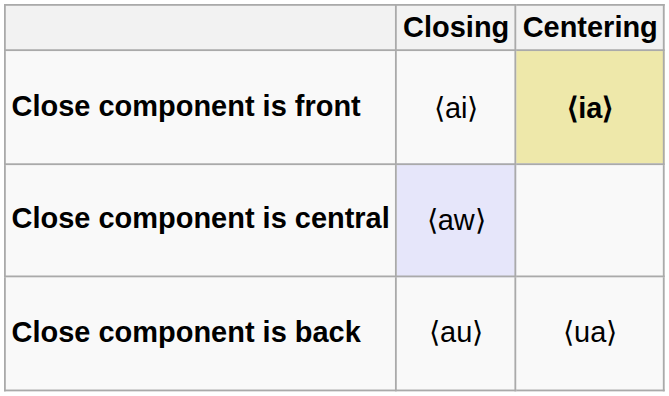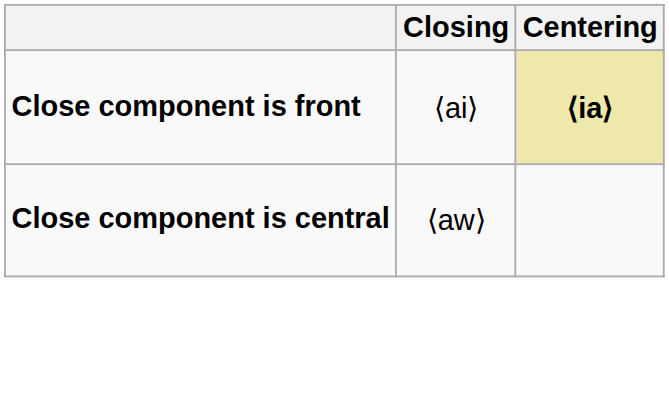 <table class="wikitable">
 <tr>
 <th></th>
 <th>Closing</th>
 <th>Centering</th>
 </tr>
 <tr>
 <td><strong>Close component is front</strong></td>
 <td align=center><br> ⟨ai⟩ <br><br><big></big></td>
 <td style="background:#eee8aa; text-align:center;"><strong><br> ⟨ia⟩ <br><br><big></big></strong></td>
 </tr>
 <tr>
 <td><strong>Close component is central</strong></td>
-<td align=center style="background: lavender;"><br> ⟨aw⟩ <br><br><big></big></td>
+<td align=center><br> ⟨aw⟩ <br><br><big></big></td>
 <td></td>
 </tr>
-<tr>
-<td><strong>Close component is back</strong></td>
-<td align=center><br> ⟨au⟩ <br><br><big></big></td>
-<td align=center><br> ⟨ua⟩ <br><br><big></big></td>
-</tr>
 </table>
